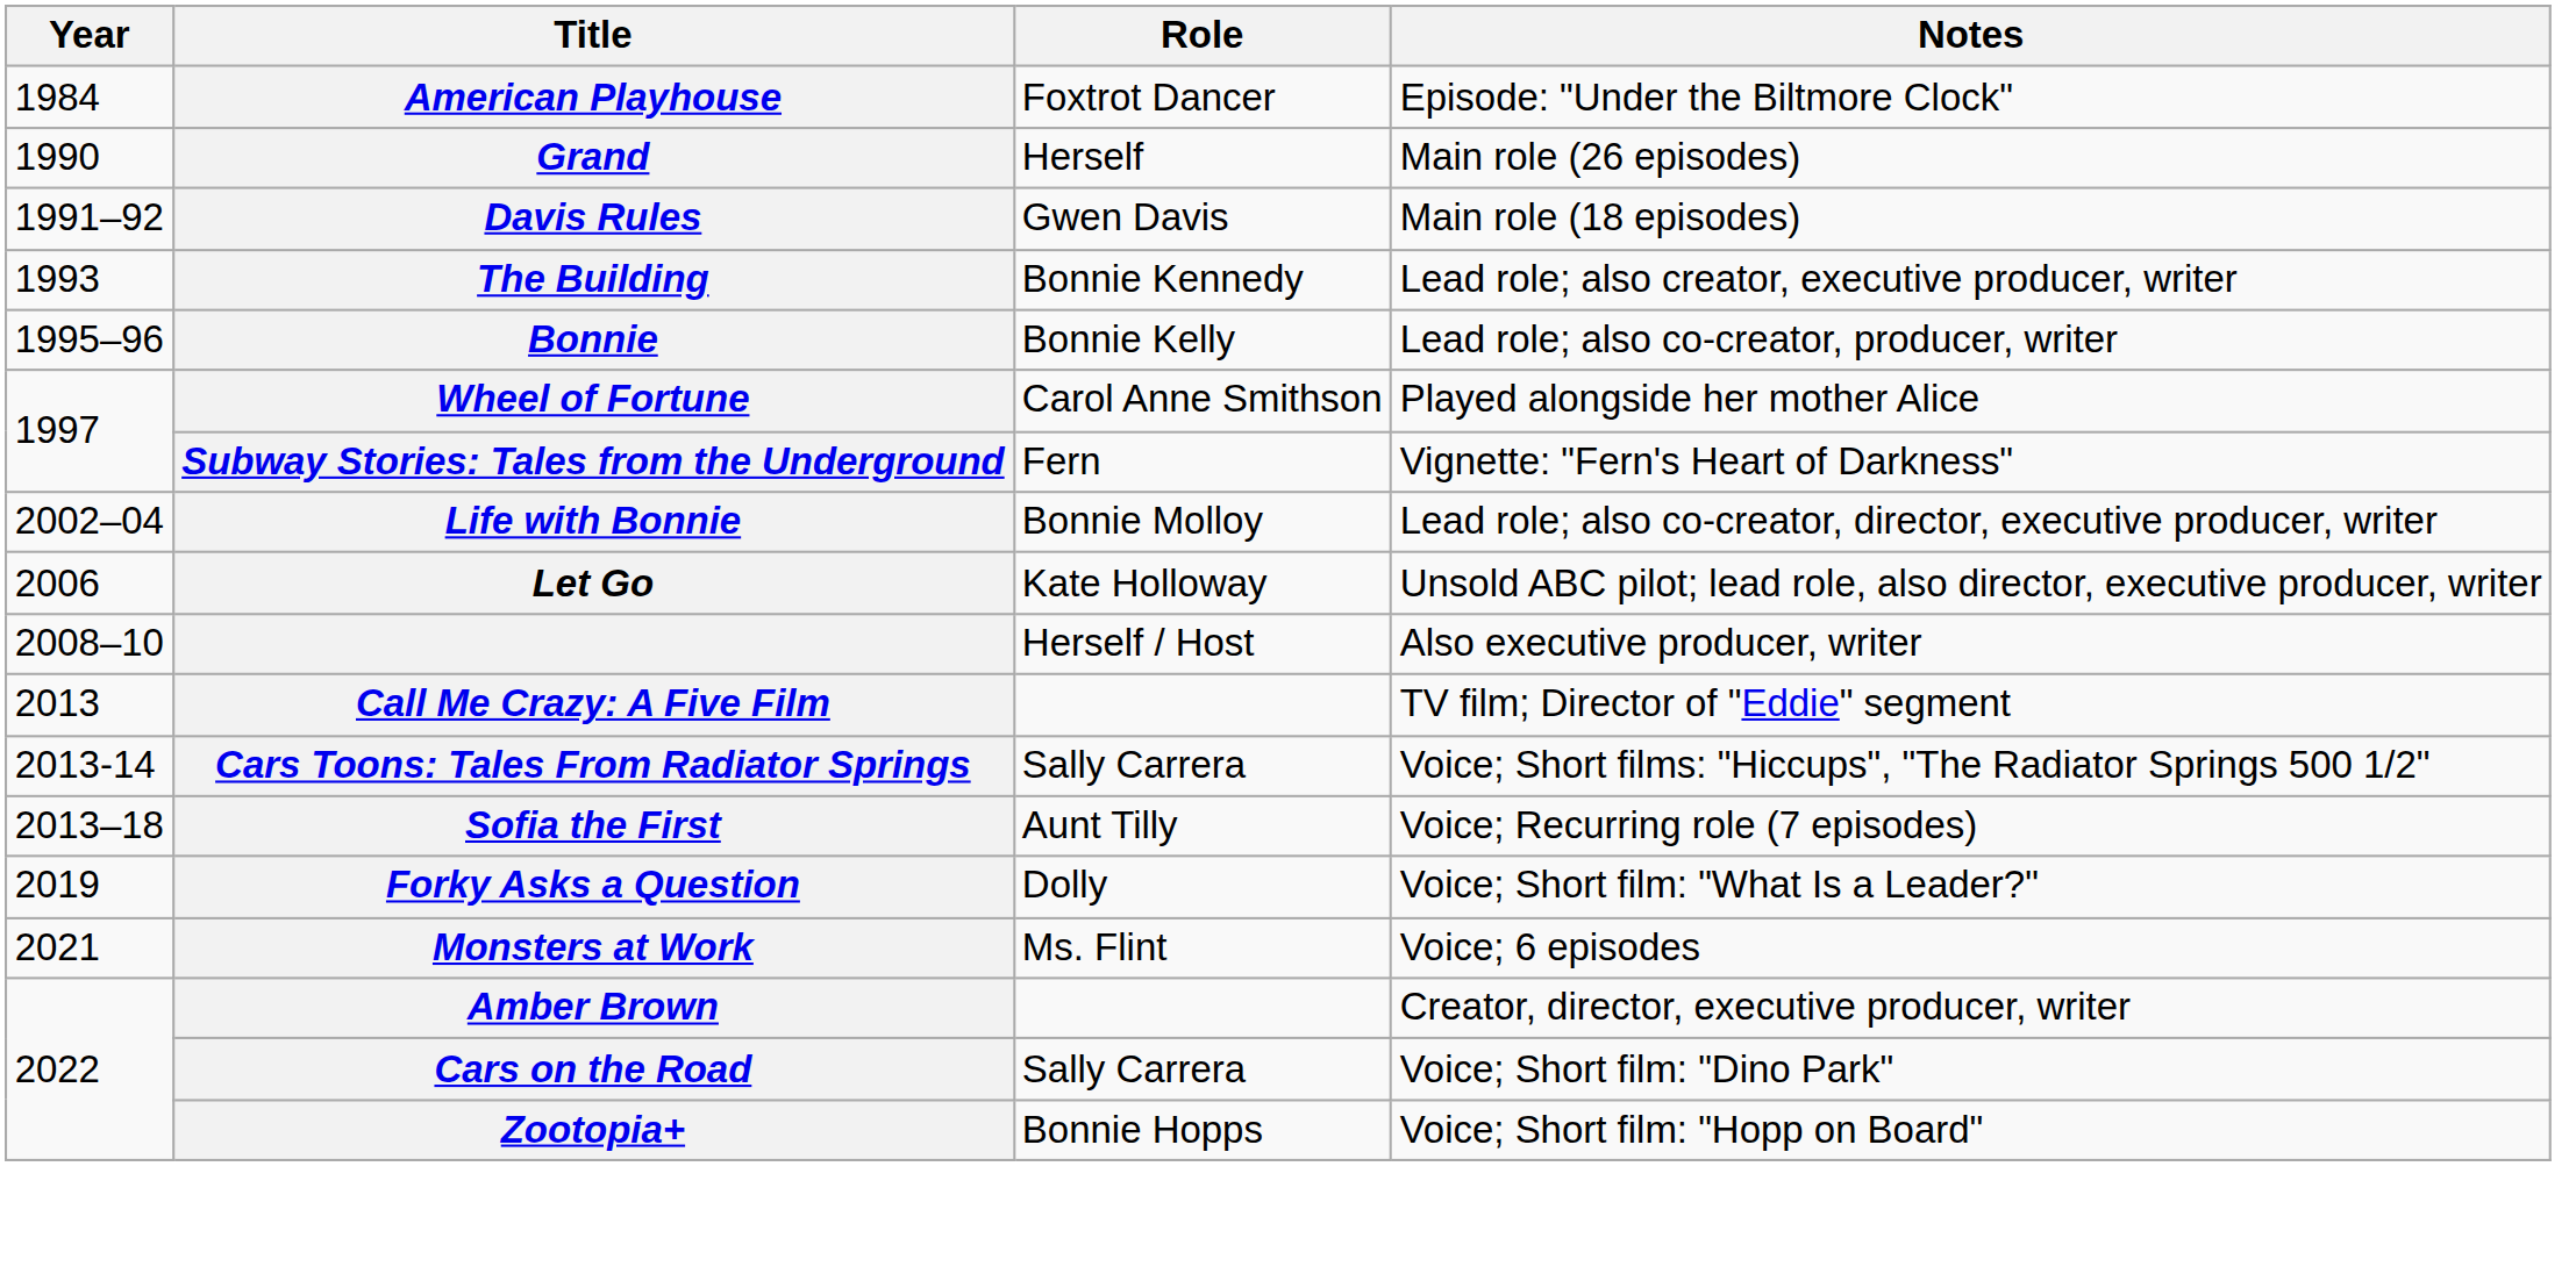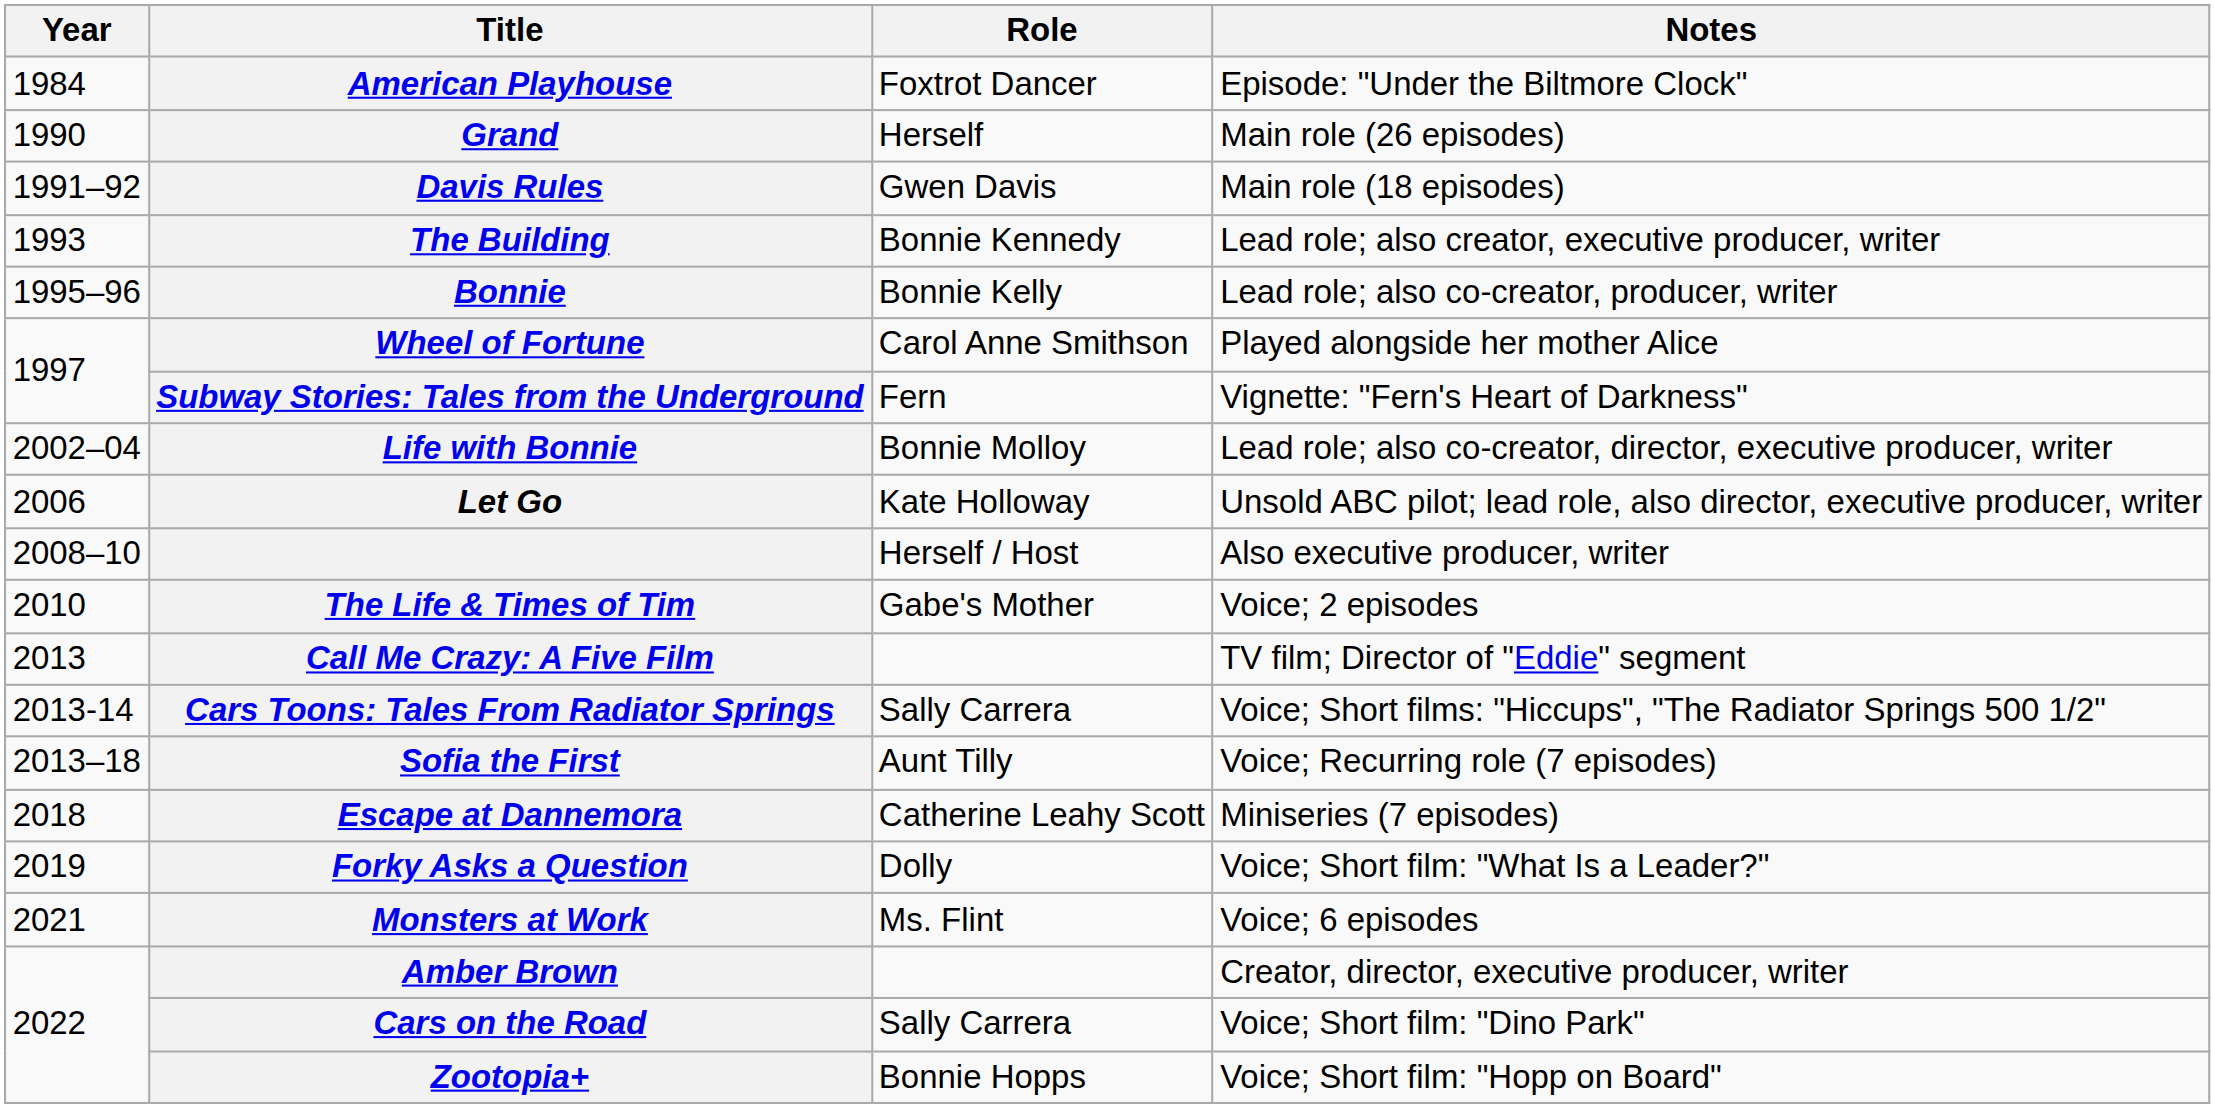 <table class="wikitable plainrowheaders sortable">
 <tr>
 <th scope="col">Year</th>
 <th scope="col">Title</th>
 <th scope="col">Role</th>
 <th scope="col" class="unsortable">Notes</th>
 </tr>
 <tr>
 <td>1984</td>
 <th scope="row"><em><a href='#'>American Playhouse</a></em></th>
 <td>Foxtrot Dancer</td>
 <td>Episode: "Under the Biltmore Clock"</td>
 </tr>
 <tr>
 <td>1990</td>
 <th scope="row"><em><a href='#'>Grand</a></em></th>
 <td>Herself</td>
 <td>Main role (26 episodes)</td>
 </tr>
 <tr>
 <td>1991–92</td>
 <th scope="row"><em><a href='#'>Davis Rules</a></em></th>
 <td>Gwen Davis</td>
 <td>Main role (18 episodes)</td>
 </tr>
 <tr>
 <td>1993</td>
 <th scope="row"><em><a href='#'>The Building</a></em></th>
 <td>Bonnie Kennedy</td>
 <td>Lead role; also creator, executive producer, writer</td>
 </tr>
 <tr>
 <td>1995–96</td>
 <th scope="row"><em><a href='#'>Bonnie</a></em></th>
 <td>Bonnie Kelly</td>
 <td>Lead role; also co-creator, producer, writer</td>
 </tr>
 <tr>
 <td rowspan="2">1997</td>
 <th scope="row"><em><a href='#'>Wheel of Fortune</a></em></th>
 <td>Carol Anne Smithson</td>
 <td>Played alongside her mother Alice</td>
 </tr>
 <tr>
 <th scope="row"><em><a href='#'>Subway Stories: Tales from the Underground</a></em></th>
 <td>Fern</td>
 <td>Vignette: "Fern's Heart of Darkness"</td>
 </tr>
 <tr>
 <td>2002–04</td>
 <th scope="row"><em><a href='#'>Life with Bonnie</a></em></th>
 <td>Bonnie Molloy</td>
 <td>Lead role; also co-creator, director, executive producer, writer</td>
 </tr>
 <tr>
 <td>2006</td>
 <th scope="row"><em>Let Go</em></th>
 <td>Kate Holloway</td>
 <td>Unsold ABC pilot; lead role, also director, executive producer, writer</td>
 </tr>
 <tr>
 <td>2008–10</td>
 <th scope="row"><em></em></th>
 <td>Herself / Host</td>
 <td>Also executive producer, writer</td>
 </tr>
 <tr>
+<td>2010</td>
+<th scope="row"><em><a href='#'>The Life & Times of Tim</a></em></th>
+<td>Gabe's Mother</td>
+<td>Voice; 2 episodes</td>
+</tr>
+<tr>
 <td>2013</td>
 <th scope="row"><em><a href='#'>Call Me Crazy: A Five Film</a></em></th>
 <td></td>
 <td>TV film; Director of "<a href='#'>Eddie</a>" segment</td>
 </tr>
 <tr>
 <td>2013-14</td>
 <th scope="row"><em><a href='#'>Cars Toons: Tales From Radiator Springs</a></em></th>
 <td>Sally Carrera</td>
 <td>Voice; Short films: "Hiccups", "The Radiator Springs 500 1/2"</td>
 </tr>
 <tr>
 <td>2013–18</td>
 <th scope="row"><em><a href='#'>Sofia the First</a></em></th>
 <td>Aunt Tilly</td>
 <td>Voice; Recurring role (7 episodes)</td>
+</tr>
+<tr>
+<td>2018</td>
+<th scope="row"><em><a href='#'>Escape at Dannemora</a></em></th>
+<td>Catherine Leahy Scott</td>
+<td>Miniseries (7 episodes)</td>
 </tr>
 <tr>
 <td>2019</td>
 <th scope="row"><em><a href='#'>Forky Asks a Question</a></em></th>
 <td>Dolly</td>
 <td>Voice; Short film: "What Is a Leader?"</td>
 </tr>
 <tr>
 <td>2021</td>
 <th scope="row"><em><a href='#'>Monsters at Work</a></em></th>
 <td>Ms. Flint</td>
 <td>Voice; 6 episodes</td>
 </tr>
 <tr>
 <td rowspan="3">2022</td>
 <th scope="row"><em><a href='#'>Amber Brown</a></em></th>
 <td></td>
 <td>Creator, director, executive producer, writer</td>
 </tr>
 <tr>
 <th scope="row"><em><a href='#'>Cars on the Road</a></em></th>
 <td>Sally Carrera</td>
 <td>Voice; Short film: "Dino Park"</td>
 </tr>
 <tr>
 <th scope="row"><em><a href='#'>Zootopia+</a></em></th>
 <td>Bonnie Hopps</td>
 <td>Voice; Short film: "Hopp on Board"</td>
 </tr>
 </table>
